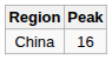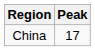 <table class="wikitable sortable" style="table-layout: fixed; margin-right:0; text-align:center">
 <tr>
 <th>Region</th>
 <th>Peak</th>
 </tr>
 <tr>
 <td>China</td>
-<td>16</td>
+<td>17</td>
 </tr>
 </table>
